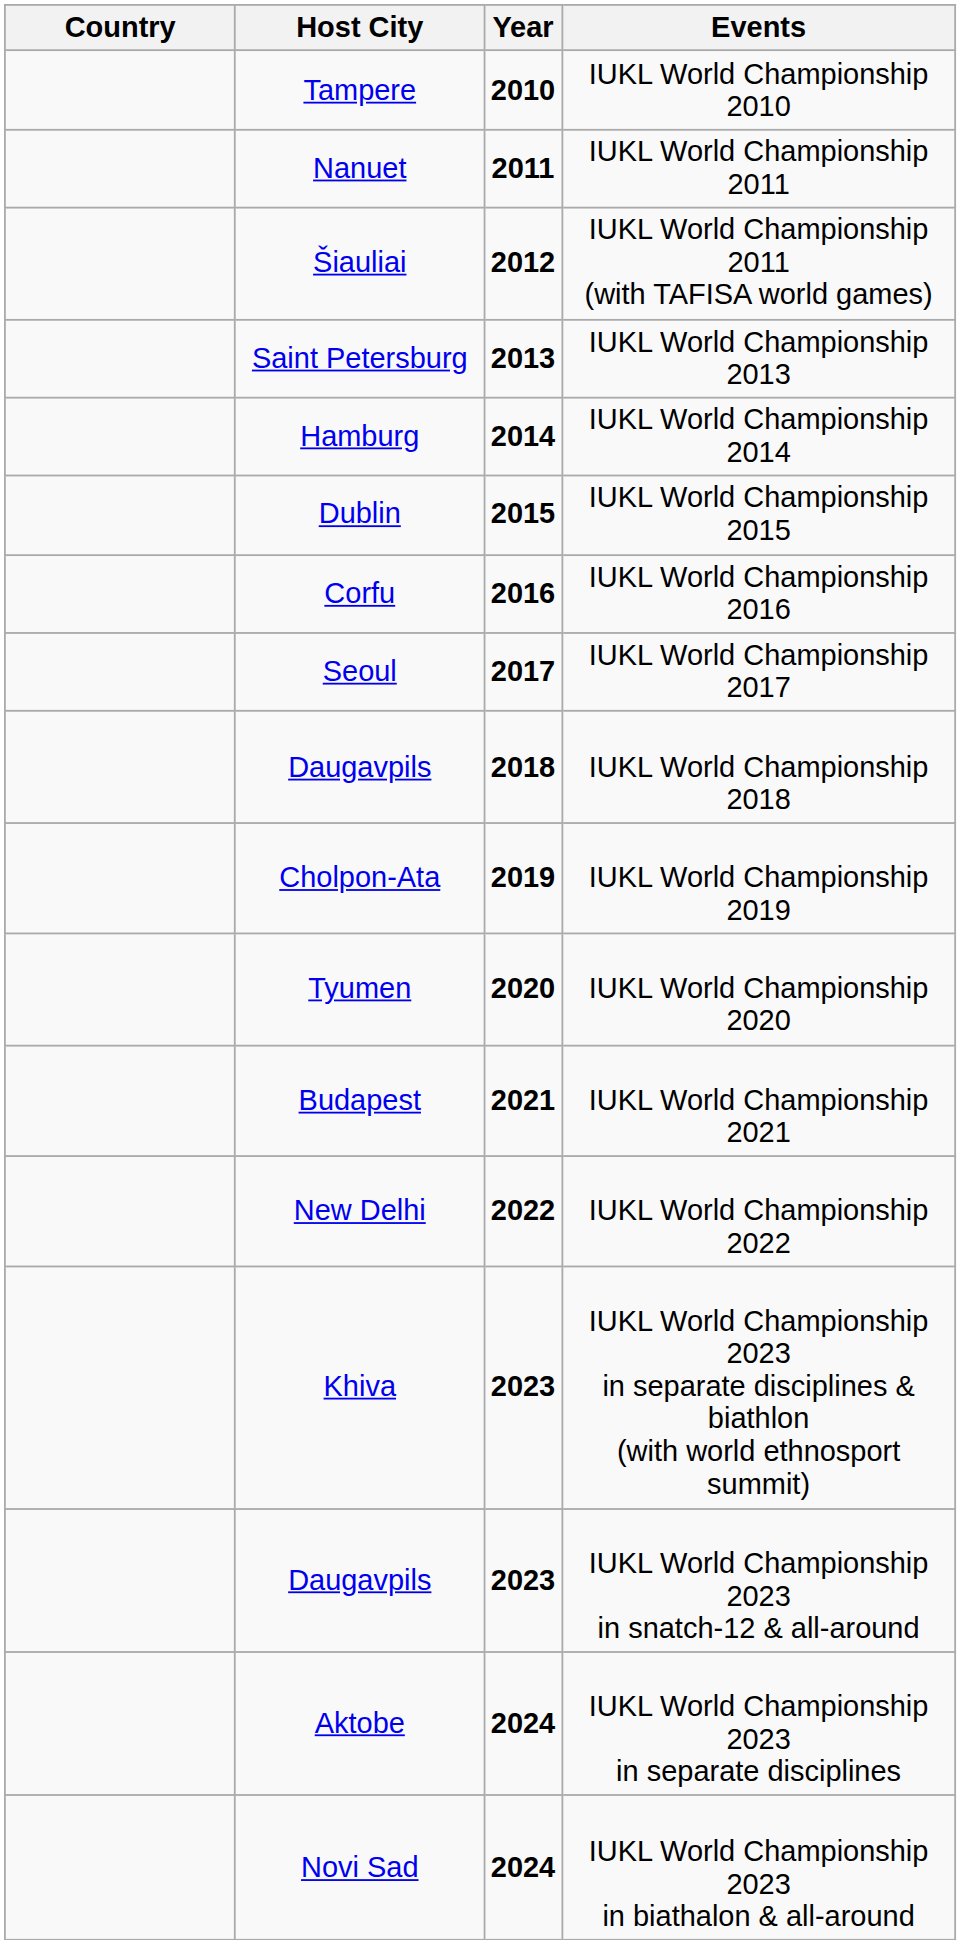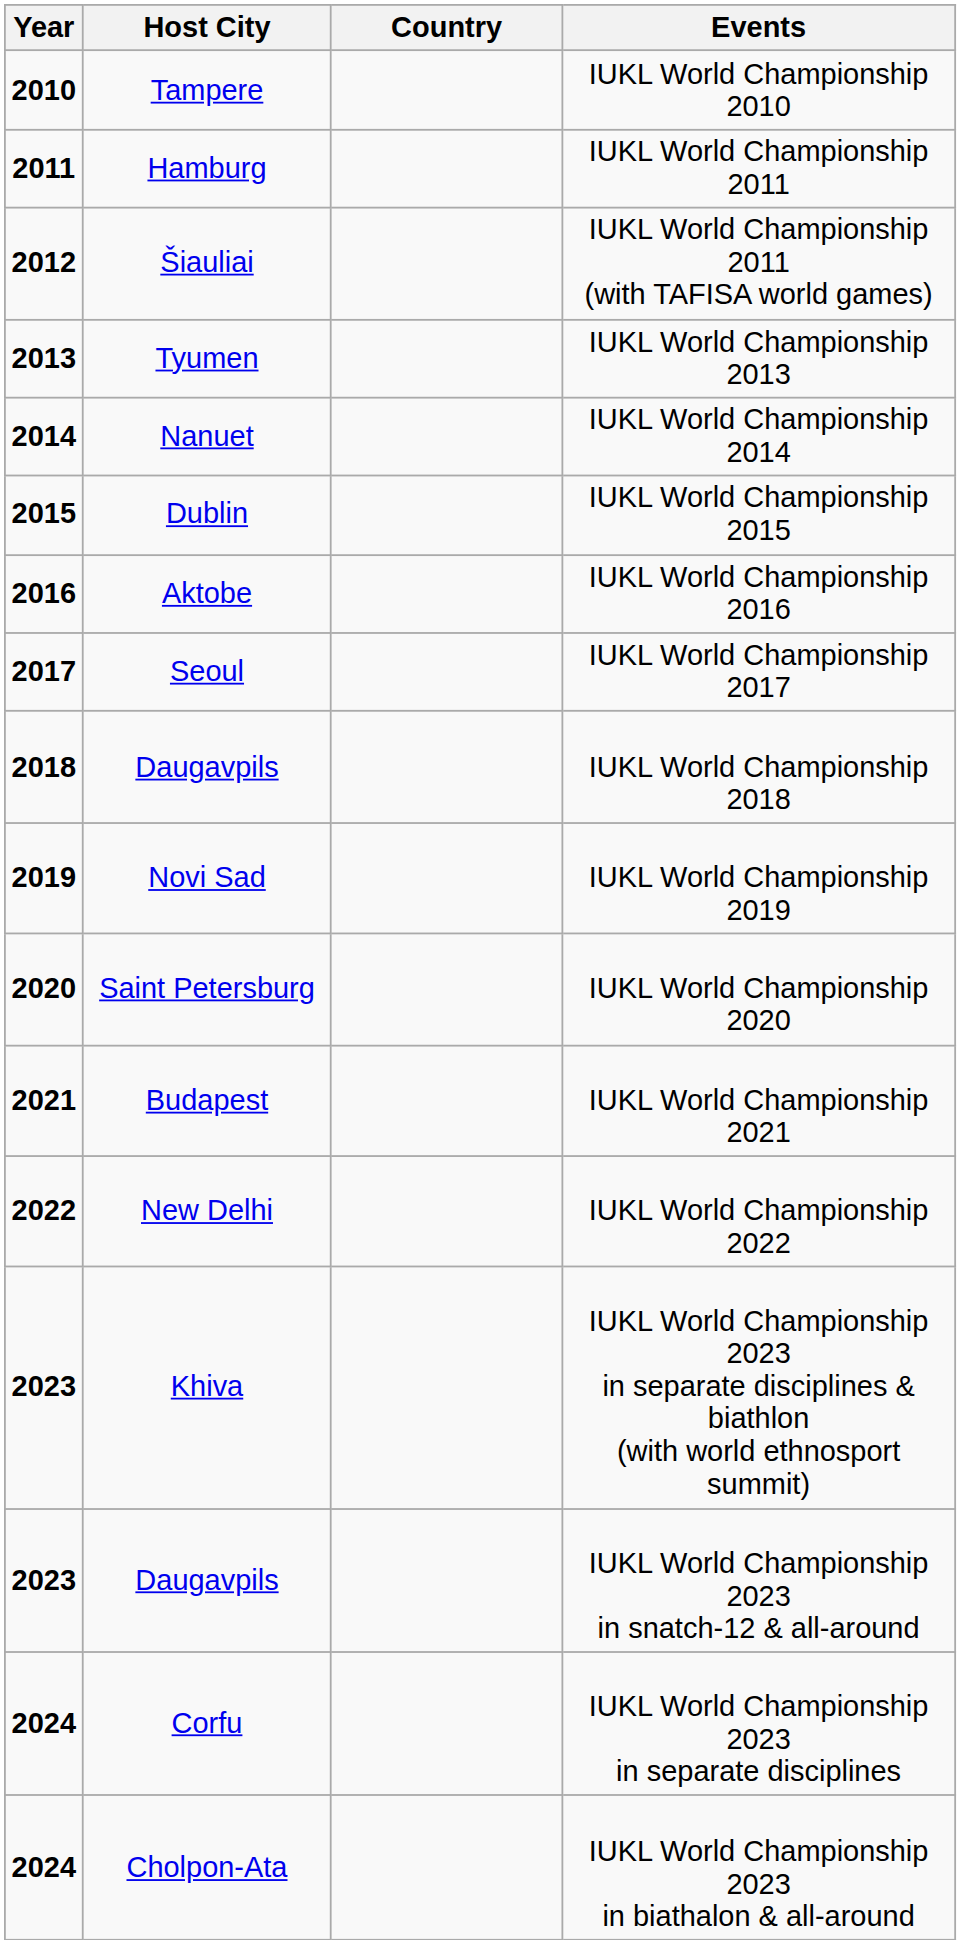 <table class="wikitable" style="text-align:center">
 <tr>
+<th width=30>Year</th>
+<th width=130>Host City</th>
 <th width=120>Country</th>
-<th width=130>Host City</th>
-<th width=30>Year</th>
 <th width=210>Events</th>
 </tr>
 <tr>
+<td><strong>2010</strong></td>
+<td><a href='#'>Tampere</a></td>
 <td align="left"></td>
-<td><a href='#'>Tampere</a></td>
-<td><strong>2010</strong></td>
 <td>IUKL World Championship 2010</td>
 </tr>
 <tr>
+<td><strong>2011</strong></td>
+<td><a href='#'>Hamburg</a></td>
 <td align="left"></td>
-<td><a href='#'>Nanuet</a></td>
-<td><strong>2011</strong></td>
 <td>IUKL World Championship 2011</td>
 </tr>
 <tr>
+<td><strong>2012</strong></td>
+<td><a href='#'>Šiauliai</a></td>
 <td align="left"></td>
-<td><a href='#'>Šiauliai</a></td>
-<td><strong>2012</strong></td>
 <td>IUKL World Championship 2011<br>(with TAFISA world games)</td>
 </tr>
 <tr>
+<td><strong>2013</strong></td>
+<td><a href='#'>Tyumen</a></td>
 <td align="left"></td>
-<td><a href='#'>Saint Petersburg</a></td>
-<td><strong>2013</strong></td>
 <td>IUKL World Championship 2013</td>
 </tr>
 <tr>
+<td><strong>2014</strong></td>
+<td><a href='#'>Nanuet</a></td>
 <td align="left"></td>
-<td><a href='#'>Hamburg</a></td>
-<td><strong>2014</strong></td>
 <td>IUKL World Championship 2014</td>
 </tr>
 <tr>
+<td><strong>2015</strong></td>
+<td><a href='#'>Dublin</a></td>
 <td align="left"></td>
-<td><a href='#'>Dublin</a></td>
-<td><strong>2015</strong></td>
 <td>IUKL World Championship 2015</td>
 </tr>
 <tr>
+<td><strong>2016</strong></td>
+<td><a href='#'>Aktobe</a></td>
 <td align="left"></td>
-<td><a href='#'>Corfu</a></td>
-<td><strong>2016</strong></td>
 <td>IUKL World Championship 2016</td>
 </tr>
 <tr>
+<td><strong>2017</strong></td>
+<td><a href='#'>Seoul</a></td>
 <td align="left"></td>
-<td><a href='#'>Seoul</a></td>
-<td><strong>2017</strong></td>
 <td>IUKL World Championship 2017</td>
 </tr>
 <tr>
+<td><strong>2018</strong></td>
+<td><a href='#'>Daugavpils</a></td>
 <td align="left"></td>
-<td><a href='#'>Daugavpils</a></td>
-<td><strong>2018</strong></td>
 <td><br>IUKL World Championship 2018</td>
 </tr>
 <tr>
+<td><strong>2019</strong></td>
+<td><a href='#'>Novi Sad</a></td>
 <td align="left"></td>
-<td><a href='#'>Cholpon-Ata</a></td>
-<td><strong>2019</strong></td>
 <td><br>IUKL World Championship 2019</td>
 </tr>
 <tr>
+<td><strong>2020</strong></td>
+<td><a href='#'>Saint Petersburg</a></td>
 <td align="left"></td>
-<td><a href='#'>Tyumen</a></td>
-<td><strong>2020</strong></td>
 <td><br>IUKL World Championship 2020</td>
 </tr>
 <tr>
+<td><strong>2021</strong></td>
+<td><a href='#'>Budapest</a></td>
 <td align="left"></td>
-<td><a href='#'>Budapest</a></td>
-<td><strong>2021</strong></td>
 <td><br>IUKL World Championship 2021</td>
 </tr>
 <tr>
+<td><strong>2022</strong></td>
+<td><a href='#'>New Delhi</a></td>
 <td align="left"></td>
-<td><a href='#'>New Delhi</a></td>
-<td><strong>2022</strong></td>
 <td><br>IUKL World Championship 2022</td>
 </tr>
 <tr>
+<td><strong>2023</strong></td>
+<td><a href='#'>Khiva</a></td>
 <td align="left"></td>
-<td><a href='#'>Khiva</a></td>
-<td><strong>2023</strong></td>
 <td><br>IUKL World Championship 2023<br>in separate disciplines & biathlon<br>(with world ethnosport summit)</td>
 </tr>
 <tr>
+<td><strong>2023</strong></td>
+<td><a href='#'>Daugavpils</a></td>
 <td align="left"></td>
-<td><a href='#'>Daugavpils</a></td>
-<td><strong>2023</strong></td>
 <td><br>IUKL World Championship 2023<br>in snatch-12 & all-around</td>
 </tr>
 <tr>
+<td><strong>2024</strong></td>
+<td><a href='#'>Corfu</a></td>
 <td align="left"></td>
-<td><a href='#'>Aktobe</a></td>
-<td><strong>2024</strong></td>
 <td><br>IUKL World Championship 2023<br>in separate disciplines</td>
 </tr>
 <tr>
+<td><strong>2024</strong></td>
+<td><a href='#'>Cholpon-Ata</a></td>
 <td align="left"></td>
-<td><a href='#'>Novi Sad</a></td>
-<td><strong>2024</strong></td>
 <td><br>IUKL World Championship 2023<br>in biathalon & all-around</td>
 </tr>
 </table>
